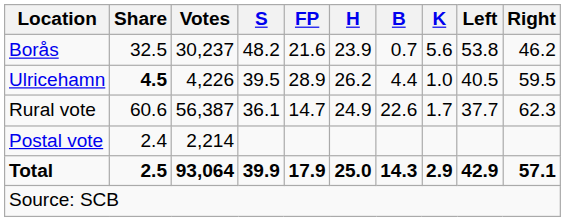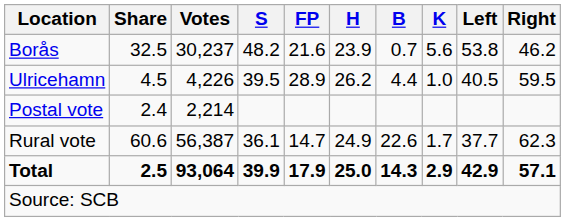 <table class="wikitable sortable" style=text-align:right>
 <tr>
 <th>Location</th>
 <th>Share</th>
 <th>Votes</th>
 <th><a href='#'>S</a></th>
 <th><a href='#'>FP</a></th>
 <th><a href='#'>H</a></th>
 <th><a href='#'>B</a></th>
 <th><a href='#'>K</a></th>
 <th>Left</th>
 <th>Right</th>
 </tr>
 <tr>
 <td align=left><a href='#'>Borås</a></td>
 <td>32.5</td>
 <td>30,237</td>
 <td>48.2</td>
 <td>21.6</td>
 <td>23.9</td>
 <td>0.7</td>
 <td>5.6</td>
 <td>53.8</td>
 <td>46.2</td>
 </tr>
 <tr>
 <td align=left><a href='#'>Ulricehamn</a></td>
-<td><strong>4.5</strong></td>
+<td>4.5</td>
 <td>4,226</td>
 <td>39.5</td>
 <td>28.9</td>
 <td>26.2</td>
 <td>4.4</td>
 <td>1.0</td>
 <td>40.5</td>
 <td>59.5</td>
+</tr>
+<tr>
+<td align=left><a href='#'>Postal vote</a></td>
+<td>2.4</td>
+<td>2,214</td>
+<td></td>
+<td></td>
+<td></td>
+<td></td>
+<td></td>
+<td></td>
+<td></td>
 </tr>
 <tr>
 <td align=left>Rural vote</td>
 <td>60.6</td>
 <td>56,387</td>
 <td>36.1</td>
 <td>14.7</td>
 <td>24.9</td>
 <td>22.6</td>
 <td>1.7</td>
 <td>37.7</td>
 <td>62.3</td>
-</tr>
-<tr>
-<td align=left><a href='#'>Postal vote</a></td>
-<td>2.4</td>
-<td>2,214</td>
-<td></td>
-<td></td>
-<td></td>
-<td></td>
-<td></td>
-<td></td>
-<td></td>
 </tr>
 <tr>
 <td align=left><strong>Total</strong></td>
 <td><strong>2.5</strong></td>
 <td><strong>93,064</strong></td>
 <td><strong>39.9</strong></td>
 <td><strong>17.9</strong></td>
 <td><strong>25.0</strong></td>
 <td><strong>14.3</strong></td>
 <td><strong>2.9</strong></td>
 <td><strong>42.9</strong></td>
 <td><strong>57.1</strong></td>
 </tr>
 <tr>
 <td align=left colspan=10>Source: SCB </td>
 </tr>
 </table>
